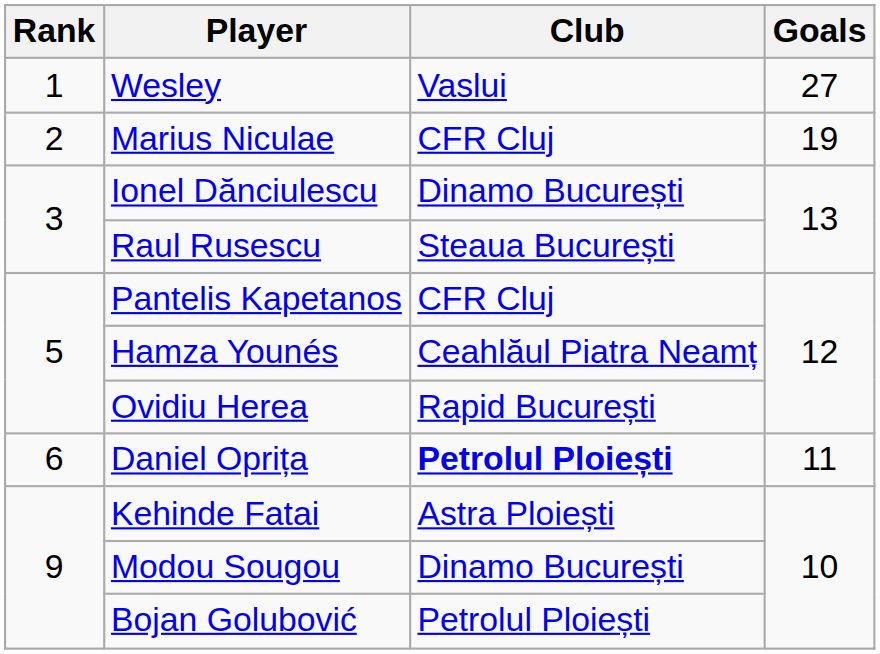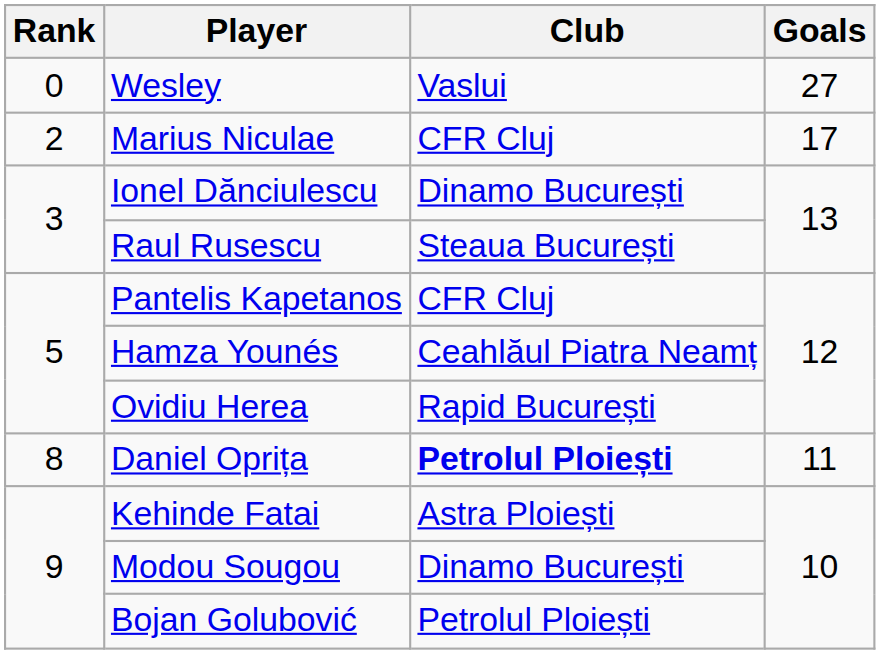 <table class="wikitable sortable" style="text-align:center">
 <tr>
 <th>Rank</th>
 <th>Player</th>
 <th>Club</th>
 <th>Goals</th>
 </tr>
 <tr>
-<td>1</td>
+<td>0</td>
 <td align="left"> <a href='#'>Wesley</a></td>
 <td align="left"><a href='#'>Vaslui</a></td>
 <td align=center>27</td>
 </tr>
 <tr>
 <td>2</td>
 <td align="left"> <a href='#'>Marius Niculae</a></td>
 <td align="left"><a href='#'>CFR Cluj</a></td>
-<td align=center>19</td>
+<td align=center>17</td>
 </tr>
 <tr>
 <td rowspan="2">3</td>
 <td align="left"> <a href='#'>Ionel Dănciulescu</a></td>
 <td align="left"><a href='#'>Dinamo București</a></td>
 <td rowspan="2">13</td>
 </tr>
 <tr>
 <td align="left"> <a href='#'>Raul Rusescu</a></td>
 <td align="left"><a href='#'>Steaua București</a></td>
 </tr>
 <tr>
 <td rowspan="3">5</td>
 <td align="left"> <a href='#'>Pantelis Kapetanos</a></td>
 <td align="left"><a href='#'>CFR Cluj</a></td>
 <td rowspan="3">12</td>
 </tr>
 <tr>
 <td align="left"> <a href='#'>Hamza Younés</a></td>
 <td align="left"><a href='#'>Ceahlăul Piatra Neamț</a></td>
 </tr>
 <tr>
 <td align="left"> <a href='#'>Ovidiu Herea</a></td>
 <td align="left"><a href='#'>Rapid București</a></td>
 </tr>
 <tr>
-<td>6</td>
+<td>8</td>
 <td align="left"> <a href='#'>Daniel Oprița</a></td>
 <td align="left"><strong><a href='#'>Petrolul Ploiești</a></strong></td>
 <td align=center>11</td>
 </tr>
 <tr>
 <td rowspan="3">9</td>
 <td align="left"> <a href='#'>Kehinde Fatai</a></td>
 <td align="left"><a href='#'>Astra Ploiești</a></td>
 <td rowspan="3">10</td>
 </tr>
 <tr>
 <td align="left"> <a href='#'>Modou Sougou</a></td>
 <td align="left"><a href='#'>Dinamo București</a></td>
 </tr>
 <tr>
 <td align="left"> <a href='#'>Bojan Golubović</a></td>
 <td align="left"><a href='#'>Petrolul Ploiești</a></td>
 </tr>
 </table>
